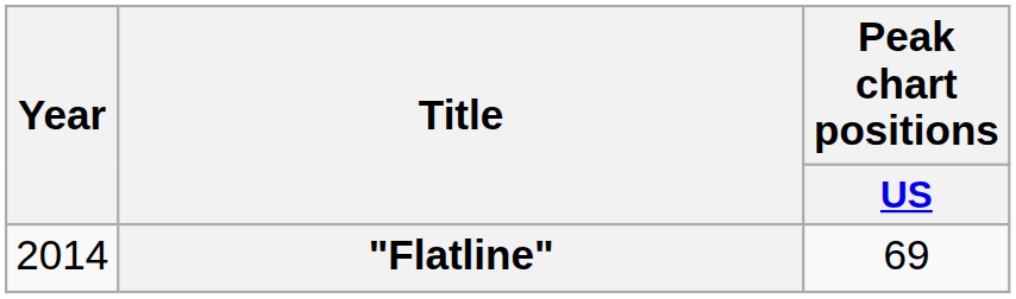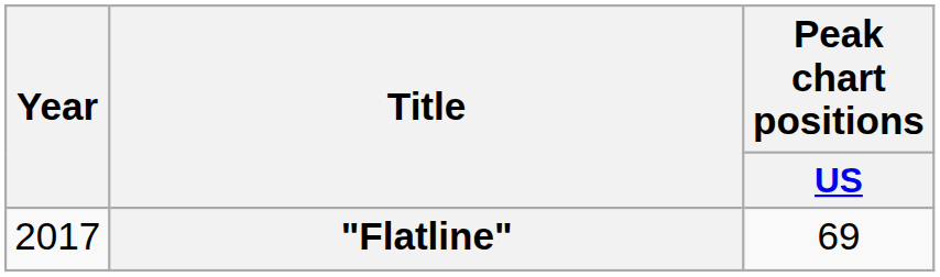 <table class="wikitable plainrowheaders" style="text-align:center;">
 <tr>
 <th scope="col" rowspan="2">Year</th>
 <th scope="col" rowspan="2" style="width:16em;">Title</th>
 <th scope="col" colspan="1">Peak chart positions</th>
 </tr>
 <tr>
 <th scope="col" style="width:3em;font-size:90%;"><a href='#'>US</a></th>
 </tr>
 <tr>
-<td rowspan="1">2014</td>
+<td rowspan="1">2017</td>
 <th scope="row">"Flatline"</th>
 <td>69</td>
 </tr>
 </table>
